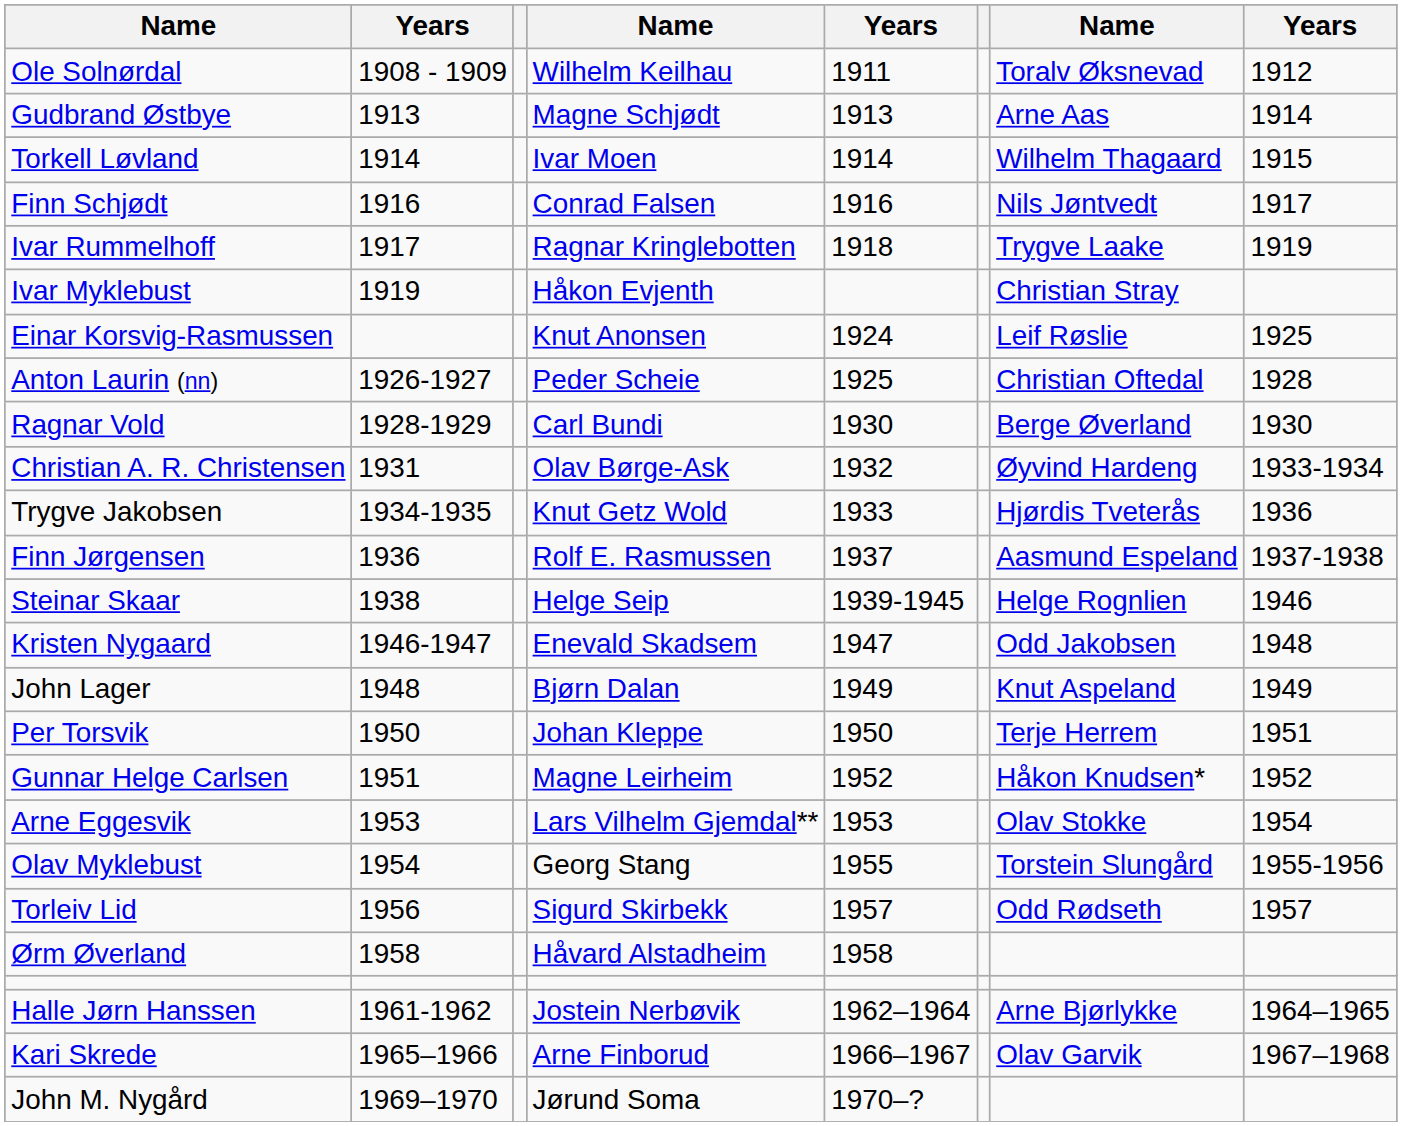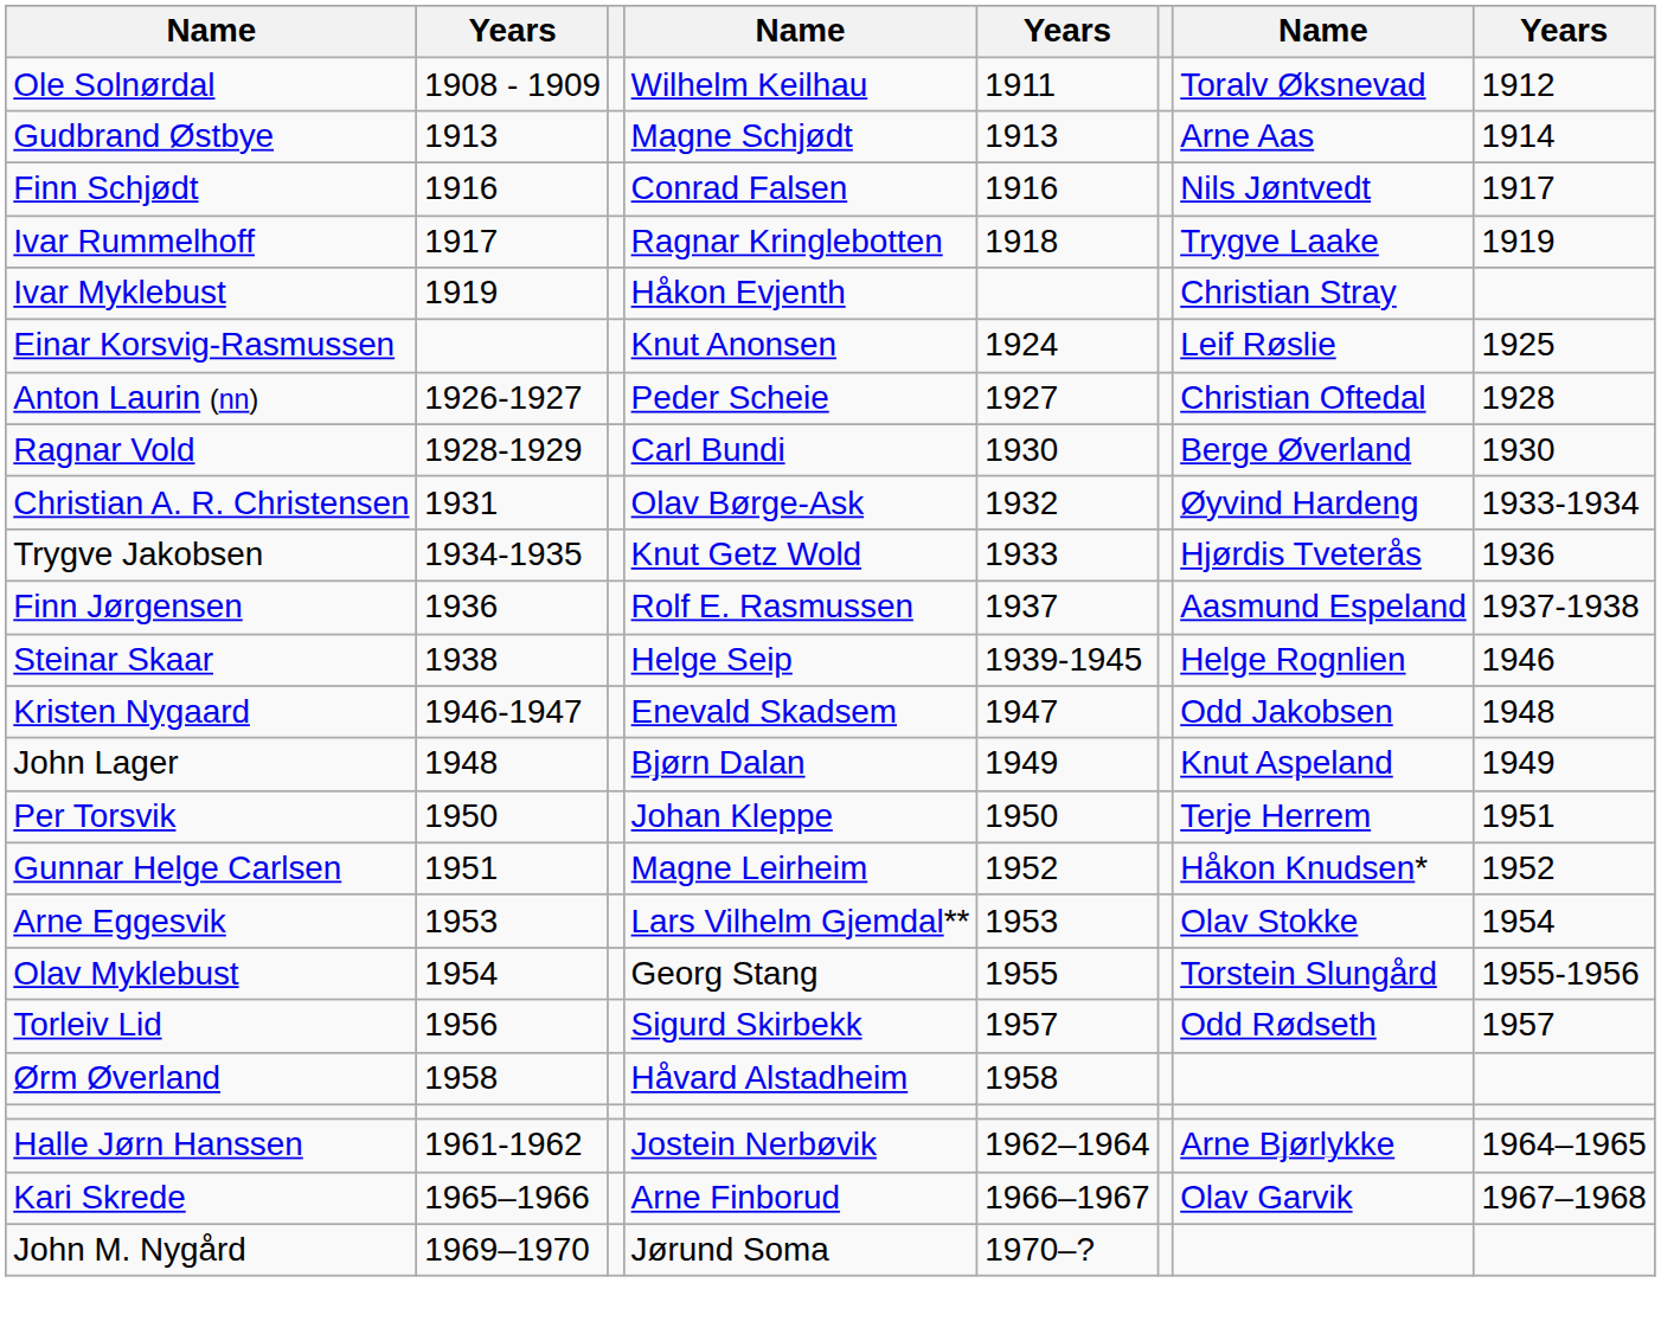 <table class="wikitable">
 <tr>
 <th>Name</th>
 <th>Years</th>
 <th></th>
 <th>Name</th>
 <th>Years</th>
 <th></th>
 <th>Name</th>
 <th>Years</th>
 </tr>
 <tr>
 <td><a href='#'>Ole Solnørdal</a></td>
 <td>1908 - 1909</td>
 <td></td>
 <td><a href='#'>Wilhelm Keilhau</a></td>
 <td>1911</td>
 <td></td>
 <td><a href='#'>Toralv Øksnevad</a></td>
 <td>1912</td>
 </tr>
 <tr>
 <td><a href='#'>Gudbrand Østbye</a></td>
 <td>1913</td>
 <td></td>
 <td><a href='#'>Magne Schjødt</a></td>
 <td>1913</td>
 <td></td>
 <td><a href='#'>Arne Aas</a></td>
 <td>1914</td>
-</tr>
-<tr>
-<td><a href='#'>Torkell Løvland</a></td>
-<td>1914</td>
-<td></td>
-<td><a href='#'>Ivar Moen</a></td>
-<td>1914</td>
-<td></td>
-<td><a href='#'>Wilhelm Thagaard</a></td>
-<td>1915</td>
 </tr>
 <tr>
 <td><a href='#'>Finn Schjødt</a></td>
 <td>1916</td>
 <td></td>
 <td><a href='#'>Conrad Falsen</a></td>
 <td>1916</td>
 <td></td>
 <td><a href='#'>Nils Jøntvedt</a></td>
 <td>1917</td>
 </tr>
 <tr>
 <td><a href='#'>Ivar Rummelhoff</a></td>
 <td>1917</td>
 <td></td>
 <td><a href='#'>Ragnar Kringlebotten</a></td>
 <td>1918</td>
 <td></td>
 <td><a href='#'>Trygve Laake</a></td>
 <td>1919</td>
 </tr>
 <tr>
 <td><a href='#'>Ivar Myklebust</a></td>
 <td>1919</td>
 <td></td>
 <td><a href='#'>Håkon Evjenth</a></td>
 <td></td>
 <td></td>
 <td><a href='#'>Christian Stray</a></td>
 <td></td>
 </tr>
 <tr>
 <td><a href='#'>Einar Korsvig-Rasmussen</a></td>
 <td></td>
 <td></td>
 <td><a href='#'>Knut Anonsen</a></td>
 <td>1924</td>
 <td></td>
 <td><a href='#'>Leif Røslie</a></td>
 <td>1925</td>
 </tr>
 <tr>
 <td><a href='#'>Anton Laurin</a> <small>(<a href='#'>nn</a>)</small></td>
 <td>1926-1927</td>
 <td></td>
 <td><a href='#'>Peder Scheie</a></td>
-<td>1925</td>
+<td>1927</td>
 <td></td>
 <td><a href='#'>Christian Oftedal</a></td>
 <td>1928</td>
 </tr>
 <tr>
 <td><a href='#'>Ragnar Vold</a></td>
 <td>1928-1929</td>
 <td></td>
 <td><a href='#'>Carl Bundi</a></td>
 <td>1930</td>
 <td></td>
 <td><a href='#'>Berge Øverland</a></td>
 <td>1930</td>
 </tr>
 <tr>
 <td><a href='#'>Christian A. R. Christensen</a></td>
 <td>1931</td>
 <td></td>
 <td><a href='#'>Olav Børge-Ask</a></td>
 <td>1932</td>
 <td></td>
 <td><a href='#'>Øyvind Hardeng</a></td>
 <td>1933-1934</td>
 </tr>
 <tr>
 <td>Trygve Jakobsen</td>
 <td>1934-1935</td>
 <td></td>
 <td><a href='#'>Knut Getz Wold</a></td>
 <td>1933</td>
 <td></td>
 <td><a href='#'>Hjørdis Tveterås</a></td>
 <td>1936</td>
 </tr>
 <tr>
 <td><a href='#'>Finn Jørgensen</a></td>
 <td>1936</td>
 <td></td>
 <td><a href='#'>Rolf E. Rasmussen</a></td>
 <td>1937</td>
 <td></td>
 <td><a href='#'>Aasmund Espeland</a></td>
 <td>1937-1938</td>
 </tr>
 <tr>
 <td><a href='#'>Steinar Skaar</a></td>
 <td>1938</td>
 <td></td>
 <td><a href='#'>Helge Seip</a></td>
 <td>1939-1945</td>
 <td></td>
 <td><a href='#'>Helge Rognlien</a></td>
 <td>1946</td>
 </tr>
 <tr>
 <td><a href='#'>Kristen Nygaard</a></td>
 <td>1946-1947</td>
 <td></td>
 <td><a href='#'>Enevald Skadsem</a></td>
 <td>1947</td>
 <td></td>
 <td><a href='#'>Odd Jakobsen</a></td>
 <td>1948</td>
 </tr>
 <tr>
 <td>John Lager</td>
 <td>1948</td>
 <td></td>
 <td><a href='#'>Bjørn Dalan</a></td>
 <td>1949</td>
 <td></td>
 <td><a href='#'>Knut Aspeland</a></td>
 <td>1949</td>
 </tr>
 <tr>
 <td><a href='#'>Per Torsvik</a></td>
 <td>1950</td>
 <td></td>
 <td><a href='#'>Johan Kleppe</a></td>
 <td>1950</td>
 <td></td>
 <td><a href='#'>Terje Herrem</a></td>
 <td>1951</td>
 </tr>
 <tr>
 <td><a href='#'>Gunnar Helge Carlsen</a></td>
 <td>1951</td>
 <td></td>
 <td><a href='#'>Magne Leirheim</a></td>
 <td>1952</td>
 <td></td>
 <td><a href='#'>Håkon Knudsen</a>*</td>
 <td>1952</td>
 </tr>
 <tr>
 <td><a href='#'>Arne Eggesvik</a></td>
 <td>1953</td>
 <td></td>
 <td><a href='#'>Lars Vilhelm Gjemdal</a>**</td>
 <td>1953</td>
 <td></td>
 <td><a href='#'>Olav Stokke</a></td>
 <td>1954</td>
 </tr>
 <tr>
 <td><a href='#'>Olav Myklebust</a></td>
 <td>1954</td>
 <td></td>
 <td>Georg Stang</td>
 <td>1955</td>
 <td></td>
 <td><a href='#'>Torstein Slungård</a></td>
 <td>1955-1956</td>
 </tr>
 <tr>
 <td><a href='#'>Torleiv Lid</a></td>
 <td>1956</td>
 <td></td>
 <td><a href='#'>Sigurd Skirbekk</a></td>
 <td>1957</td>
 <td></td>
 <td><a href='#'>Odd Rødseth</a></td>
 <td>1957</td>
 </tr>
 <tr>
 <td><a href='#'>Ørm Øverland</a></td>
 <td>1958</td>
 <td></td>
 <td><a href='#'>Håvard Alstadheim</a></td>
 <td>1958</td>
 <td></td>
 <td></td>
 <td></td>
 </tr>
 <tr>
 <td></td>
 <td></td>
 <td></td>
 <td></td>
 <td></td>
 <td></td>
 <td></td>
 <td></td>
 </tr>
 <tr>
 <td><a href='#'>Halle Jørn Hanssen</a></td>
 <td>1961-1962</td>
 <td></td>
 <td><a href='#'>Jostein Nerbøvik</a></td>
 <td>1962–1964</td>
 <td></td>
 <td><a href='#'>Arne Bjørlykke</a></td>
 <td>1964–1965</td>
 </tr>
 <tr>
 <td><a href='#'>Kari Skrede</a></td>
 <td>1965–1966</td>
 <td></td>
 <td><a href='#'>Arne Finborud</a></td>
 <td>1966–1967</td>
 <td></td>
 <td><a href='#'>Olav Garvik</a></td>
 <td>1967–1968</td>
 </tr>
 <tr>
 <td>John M. Nygård</td>
 <td>1969–1970</td>
 <td></td>
 <td>Jørund Soma</td>
 <td>1970–?</td>
 <td></td>
 <td></td>
 <td></td>
 </tr>
 </table>
